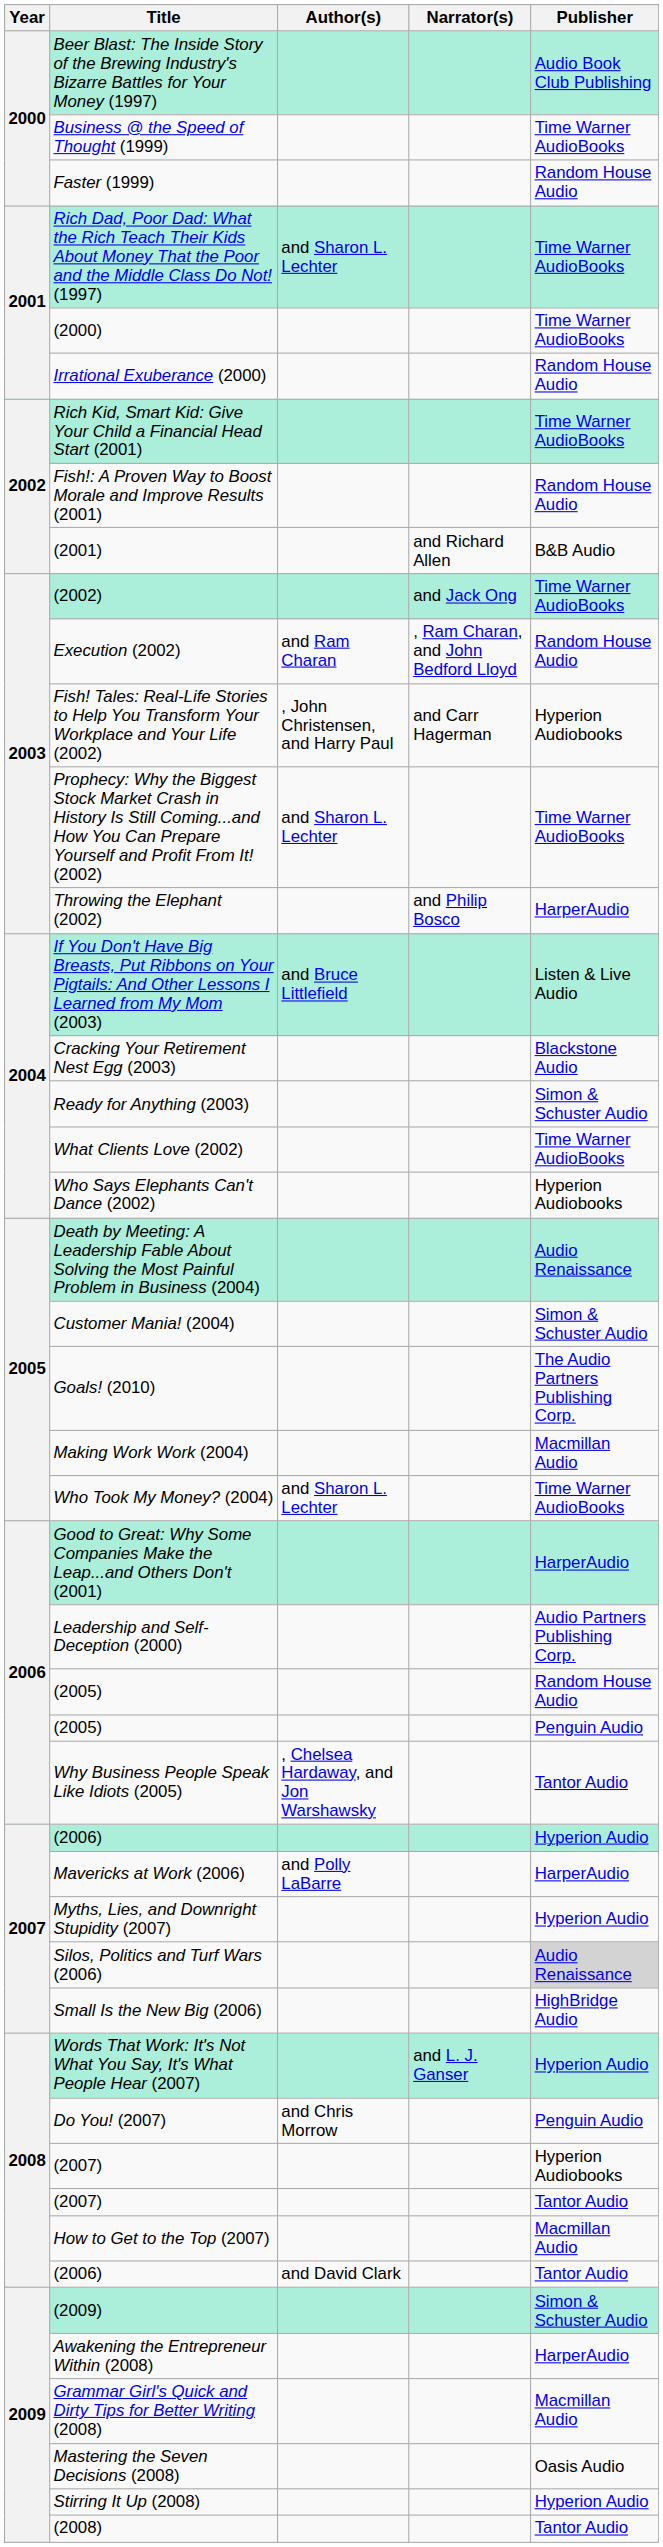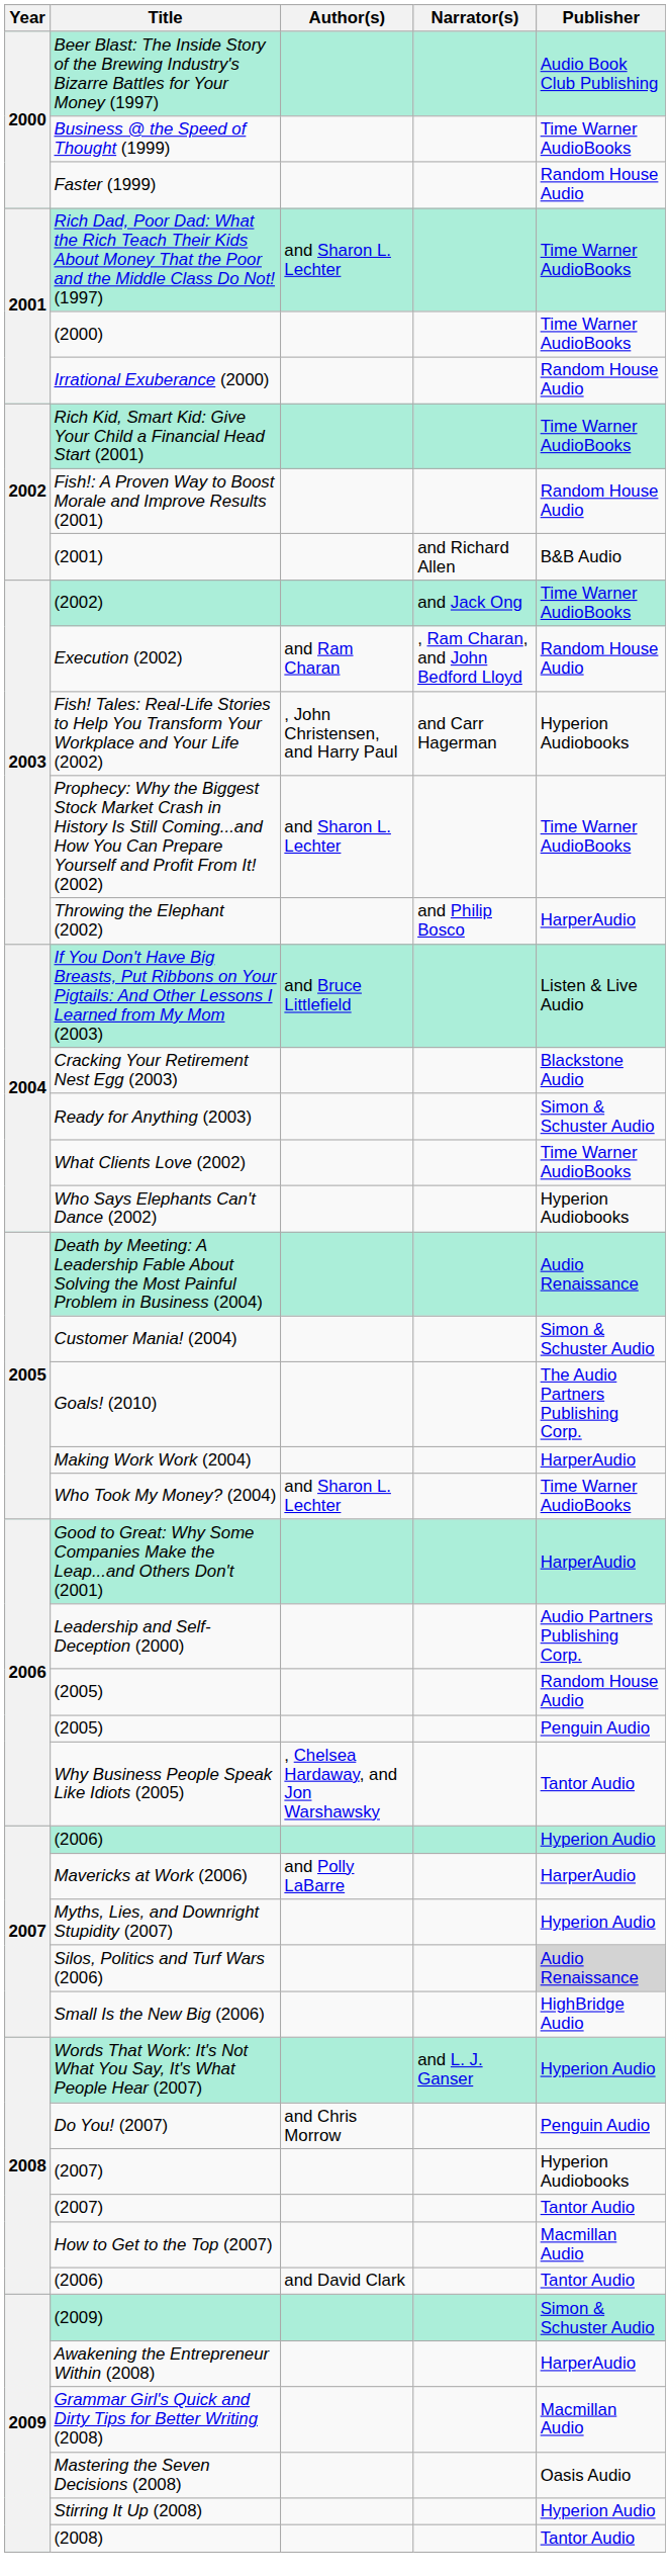 <table class="wikitable sortable mw-collapsible" style="width:100%">
 <tr bgcolor="#bebebe">
 <th scope=“col” width=“4%”>Year</th>
 <th scope=“col” width=“24%”>Title</th>
 <th scope=“col” width=“24%”>Author(s)</th>
 <th scope=“col” width=“24%”>Narrator(s)</th>
 <th scope=“col” width=“24%”>Publisher</th>
 </tr>
 <tr style= background:#ABEED9>
 <th rowspan="3">2000<br></th>
 <td><em>Beer Blast: The Inside Story of the Brewing Industry's Bizarre Battles for Your Money</em> (1997)</td>
 <td></td>
 <td></td>
 <td><a href='#'>Audio Book Club Publishing</a></td>
 </tr>
 <tr>
 <td><em><a href='#'>Business @ the Speed of Thought</a></em> (1999)</td>
 <td></td>
 <td></td>
 <td><a href='#'>Time Warner AudioBooks</a></td>
 </tr>
 <tr>
 <td><em>Faster</em> (1999)</td>
 <td></td>
 <td></td>
 <td><a href='#'>Random House Audio</a></td>
 </tr>
 <tr style= background:#ABEED9>
 <th rowspan="3">2001<br></th>
 <td><em><a href='#'>Rich Dad, Poor Dad: What the Rich Teach Their Kids About Money That the Poor and the Middle Class Do Not!</a></em> (1997)</td>
 <td> and <a href='#'>Sharon L. Lechter</a></td>
 <td></td>
 <td><a href='#'>Time Warner AudioBooks</a></td>
 </tr>
 <tr>
 <td> (2000)</td>
 <td></td>
 <td></td>
 <td><a href='#'>Time Warner AudioBooks</a></td>
 </tr>
 <tr>
 <td><em><a href='#'>Irrational Exuberance</a></em> (2000)</td>
 <td></td>
 <td></td>
 <td><a href='#'>Random House Audio</a></td>
 </tr>
 <tr style= background:#ABEED9>
 <th rowspan="3">2002<br></th>
 <td><em>Rich Kid, Smart Kid: Give Your Child a Financial Head Start</em> (2001)</td>
 <td></td>
 <td></td>
 <td><a href='#'>Time Warner AudioBooks</a></td>
 </tr>
 <tr>
 <td><em>Fish!: A Proven Way to Boost Morale and Improve Results</em> (2001)</td>
 <td></td>
 <td></td>
 <td><a href='#'>Random House Audio</a></td>
 </tr>
 <tr>
 <td> (2001)</td>
 <td></td>
 <td> and Richard Allen</td>
 <td>B&B Audio</td>
 </tr>
 <tr style= background:#ABEED9>
 <th rowspan="5">2003<br></th>
 <td> (2002)</td>
 <td></td>
 <td> and <a href='#'>Jack Ong</a></td>
 <td><a href='#'>Time Warner AudioBooks</a></td>
 </tr>
 <tr>
 <td><em>Execution</em> (2002)</td>
 <td> and <a href='#'>Ram Charan</a></td>
 <td>, <a href='#'>Ram Charan</a>, and <a href='#'>John Bedford Lloyd</a></td>
 <td><a href='#'>Random House Audio</a></td>
 </tr>
 <tr>
 <td><em>Fish! Tales: Real-Life Stories to Help You Transform Your Workplace and Your Life</em> (2002)</td>
 <td>, John Christensen, and Harry Paul</td>
 <td> and Carr Hagerman</td>
 <td>Hyperion Audiobooks</td>
 </tr>
 <tr>
 <td><em>Prophecy: Why the Biggest Stock Market Crash in History Is Still Coming...and How You Can Prepare Yourself and Profit From It!</em> (2002)</td>
 <td> and <a href='#'>Sharon L. Lechter</a></td>
 <td></td>
 <td><a href='#'>Time Warner AudioBooks</a></td>
 </tr>
 <tr>
 <td><em>Throwing the Elephant</em> (2002)</td>
 <td></td>
 <td> and <a href='#'>Philip Bosco</a></td>
 <td><a href='#'>HarperAudio</a></td>
 </tr>
 <tr style= background:#ABEED9>
 <th rowspan="5">2004<br></th>
 <td><em><a href='#'>If You Don't Have Big Breasts, Put Ribbons on Your Pigtails: And Other Lessons I Learned from My Mom</a></em> (2003)</td>
 <td> and <a href='#'>Bruce Littlefield</a></td>
 <td></td>
 <td>Listen & Live Audio</td>
 </tr>
 <tr>
 <td><em>Cracking Your Retirement Nest Egg</em> (2003)</td>
 <td></td>
 <td></td>
 <td><a href='#'>Blackstone Audio</a></td>
 </tr>
 <tr>
 <td><em>Ready for Anything</em> (2003)</td>
 <td></td>
 <td></td>
 <td><a href='#'>Simon & Schuster Audio</a></td>
 </tr>
 <tr>
 <td><em>What Clients Love</em> (2002)</td>
 <td></td>
 <td></td>
 <td><a href='#'>Time Warner AudioBooks</a></td>
 </tr>
 <tr>
 <td><em>Who Says Elephants Can't Dance</em> (2002)</td>
 <td></td>
 <td></td>
 <td>Hyperion Audiobooks</td>
 </tr>
 <tr style= background:#ABEED9>
 <th rowspan="5">2005<br></th>
 <td><em>Death by Meeting: A Leadership Fable About Solving the Most Painful Problem in Business</em> (2004)</td>
 <td></td>
 <td></td>
 <td><a href='#'>Audio Renaissance</a></td>
 </tr>
 <tr>
 <td><em>Customer Mania!</em> (2004)</td>
 <td></td>
 <td></td>
 <td><a href='#'>Simon & Schuster Audio</a></td>
 </tr>
 <tr>
 <td><em>Goals!</em> (2010)</td>
 <td></td>
 <td></td>
 <td><a href='#'>The Audio Partners Publishing Corp.</a></td>
 </tr>
 <tr>
 <td><em>Making Work Work</em> (2004)</td>
 <td></td>
 <td></td>
-<td><a href='#'>Macmillan Audio</a></td>
+<td><a href='#'>HarperAudio</a></td>
 </tr>
 <tr>
 <td><em>Who Took My Money?</em> (2004)</td>
 <td> and <a href='#'>Sharon L. Lechter</a></td>
 <td></td>
 <td><a href='#'>Time Warner AudioBooks</a></td>
 </tr>
 <tr style= background:#ABEED9>
 <th rowspan="5">2006<br></th>
 <td><em>Good to Great: Why Some Companies Make the Leap...and Others Don't</em> (2001)</td>
 <td></td>
 <td></td>
 <td><a href='#'>HarperAudio</a></td>
 </tr>
 <tr>
 <td><em>Leadership and Self-Deception</em> (2000)</td>
 <td></td>
 <td></td>
 <td><a href='#'>Audio Partners Publishing Corp.</a></td>
 </tr>
 <tr>
 <td> (2005)</td>
 <td></td>
 <td></td>
 <td><a href='#'>Random House Audio</a></td>
 </tr>
 <tr>
 <td> (2005)</td>
 <td></td>
 <td></td>
 <td><a href='#'>Penguin Audio</a></td>
 </tr>
 <tr>
 <td><em>Why Business People Speak Like Idiots</em> (2005)</td>
 <td>, <a href='#'>Chelsea Hardaway</a>, and <a href='#'>Jon Warshawsky</a></td>
 <td></td>
 <td><a href='#'>Tantor Audio</a></td>
 </tr>
 <tr style= background:#ABEED9>
 <th rowspan="5">2007<br></th>
 <td> (2006)</td>
 <td></td>
 <td></td>
 <td><a href='#'>Hyperion Audio</a></td>
 </tr>
 <tr>
 <td><em>Mavericks at Work</em> (2006)</td>
 <td> and <a href='#'>Polly LaBarre</a></td>
 <td></td>
 <td><a href='#'>HarperAudio</a></td>
 </tr>
 <tr>
 <td><em>Myths, Lies, and Downright Stupidity</em> (2007)</td>
 <td></td>
 <td></td>
 <td><a href='#'>Hyperion Audio</a></td>
 </tr>
 <tr>
 <td><em>Silos, Politics and Turf Wars</em> (2006)</td>
 <td></td>
 <td></td>
 <td style="background: lightgrey;"><a href='#'>Audio Renaissance</a></td>
 </tr>
 <tr>
 <td><em>Small Is the New Big</em> (2006)</td>
 <td></td>
 <td></td>
 <td><a href='#'>HighBridge Audio</a></td>
 </tr>
 <tr style= background:#ABEED9>
 <th rowspan="6">2008<br></th>
 <td><em>Words That Work: It's Not What You Say, It's What People Hear</em> (2007)</td>
 <td></td>
 <td> and <a href='#'>L. J. Ganser</a></td>
 <td><a href='#'>Hyperion Audio</a></td>
 </tr>
 <tr>
 <td><em>Do You!</em> (2007)</td>
 <td> and Chris Morrow</td>
 <td></td>
 <td><a href='#'>Penguin Audio</a></td>
 </tr>
 <tr>
 <td> (2007)</td>
 <td></td>
 <td></td>
 <td>Hyperion Audiobooks</td>
 </tr>
 <tr>
 <td> (2007)</td>
 <td></td>
 <td></td>
 <td><a href='#'>Tantor Audio</a></td>
 </tr>
 <tr>
 <td><em>How to Get to the Top</em> (2007)</td>
 <td></td>
 <td></td>
 <td><a href='#'>Macmillan Audio</a></td>
 </tr>
 <tr>
 <td> (2006)</td>
 <td> and David Clark</td>
 <td></td>
 <td><a href='#'>Tantor Audio</a></td>
 </tr>
 <tr style= background:#ABEED9>
 <th rowspan="6">2009<br></th>
 <td> (2009)</td>
 <td></td>
 <td></td>
 <td><a href='#'>Simon & Schuster Audio</a></td>
 </tr>
 <tr>
 <td><em>Awakening the Entrepreneur Within</em> (2008)</td>
 <td></td>
 <td></td>
 <td><a href='#'>HarperAudio</a></td>
 </tr>
 <tr>
 <td><em><a href='#'>Grammar Girl's Quick and Dirty Tips for Better Writing</a></em> (2008)</td>
 <td></td>
 <td></td>
 <td><a href='#'>Macmillan Audio</a></td>
 </tr>
 <tr>
 <td><em>Mastering the Seven Decisions</em> (2008)</td>
 <td></td>
 <td></td>
 <td>Oasis Audio</td>
 </tr>
 <tr>
 <td><em>Stirring It Up</em> (2008)</td>
 <td></td>
 <td></td>
 <td><a href='#'>Hyperion Audio</a></td>
 </tr>
 <tr>
 <td> (2008)</td>
 <td></td>
 <td></td>
 <td><a href='#'>Tantor Audio</a></td>
 </tr>
 </table>
